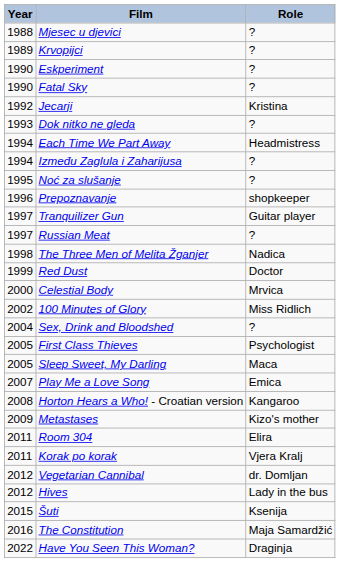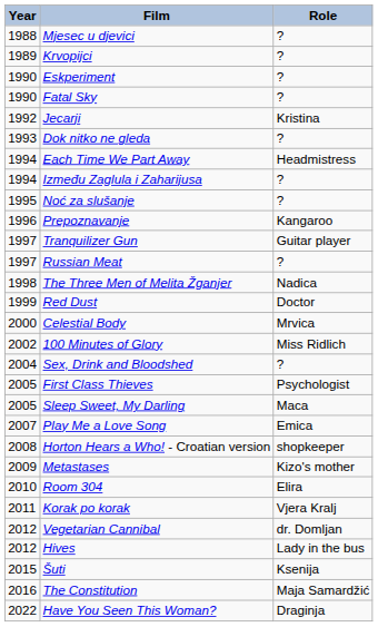 <table class="wikitable" style="font-size:90%;">
 <tr>
 <th style="background:#B0C4DE;">Year</th>
 <th style="background:#B0C4DE;">Film</th>
 <th style="background:#B0C4DE;">Role</th>
 </tr>
 <tr>
 <td>1988</td>
 <td><em><a href='#'>Mjesec u djevici</a></em></td>
 <td>?</td>
 </tr>
 <tr>
 <td>1989</td>
 <td><em><a href='#'>Krvopijci</a></em></td>
 <td>?</td>
 </tr>
 <tr>
 <td>1990</td>
 <td><em><a href='#'>Eskperiment</a></em></td>
 <td>?</td>
 </tr>
 <tr>
 <td>1990</td>
 <td><em><a href='#'>Fatal Sky</a></em></td>
 <td>?</td>
 </tr>
 <tr>
 <td>1992</td>
 <td><em><a href='#'>Jecarji</a></em></td>
 <td>Kristina</td>
 </tr>
 <tr>
 <td>1993</td>
 <td><em><a href='#'>Dok nitko ne gleda</a></em></td>
 <td>?</td>
 </tr>
 <tr>
 <td>1994</td>
 <td><em><a href='#'>Each Time We Part Away</a></em></td>
 <td>Headmistress</td>
 </tr>
 <tr>
 <td>1994</td>
 <td><em><a href='#'>Između Zaglula i Zaharijusa</a></em></td>
 <td>?</td>
 </tr>
 <tr>
 <td>1995</td>
 <td><em><a href='#'>Noć za slušanje</a></em></td>
 <td>?</td>
 </tr>
 <tr>
 <td>1996</td>
 <td><em><a href='#'>Prepoznavanje</a></em></td>
-<td>shopkeeper</td>
+<td>Kangaroo</td>
 </tr>
 <tr>
 <td>1997</td>
 <td><em><a href='#'>Tranquilizer Gun</a></em></td>
 <td>Guitar player</td>
 </tr>
 <tr>
 <td>1997</td>
 <td><em><a href='#'>Russian Meat</a></em></td>
 <td>?</td>
 </tr>
 <tr>
 <td>1998</td>
 <td><em><a href='#'>The Three Men of Melita Žganjer</a></em></td>
 <td>Nadica</td>
 </tr>
 <tr>
 <td>1999</td>
 <td><em><a href='#'>Red Dust</a></em></td>
 <td>Doctor</td>
 </tr>
 <tr>
 <td>2000</td>
 <td><em><a href='#'>Celestial Body</a></em></td>
 <td>Mrvica</td>
 </tr>
 <tr>
 <td>2002</td>
 <td><em><a href='#'>100 Minutes of Glory</a></em></td>
 <td>Miss Ridlich</td>
 </tr>
 <tr>
 <td>2004</td>
 <td><em><a href='#'>Sex, Drink and Bloodshed</a></em></td>
 <td>?</td>
 </tr>
 <tr>
 <td>2005</td>
 <td><em><a href='#'>First Class Thieves</a></em></td>
 <td>Psychologist</td>
 </tr>
 <tr>
 <td>2005</td>
 <td><em><a href='#'>Sleep Sweet, My Darling</a></em></td>
 <td>Maca</td>
 </tr>
 <tr>
 <td>2007</td>
 <td><em><a href='#'>Play Me a Love Song</a></em></td>
 <td>Emica</td>
 </tr>
 <tr>
 <td>2008</td>
 <td><em><a href='#'>Horton Hears a Who!</a></em> - Croatian version</td>
-<td>Kangaroo</td>
+<td>shopkeeper</td>
 </tr>
 <tr>
 <td>2009</td>
 <td><em><a href='#'>Metastases</a></em></td>
 <td>Kizo's mother</td>
 </tr>
 <tr>
-<td>2011</td>
+<td>2010</td>
 <td><em><a href='#'>Room 304</a></em></td>
 <td>Elira</td>
 </tr>
 <tr>
 <td>2011</td>
 <td><em><a href='#'>Korak po korak</a></em></td>
 <td>Vjera Kralj</td>
 </tr>
 <tr>
 <td>2012</td>
 <td><em><a href='#'>Vegetarian Cannibal</a></em></td>
 <td>dr. Domljan</td>
 </tr>
 <tr>
 <td>2012</td>
 <td><em><a href='#'>Hives</a></em></td>
 <td>Lady in the bus</td>
 </tr>
 <tr>
 <td>2015</td>
 <td><em><a href='#'>Šuti</a></em></td>
 <td>Ksenija</td>
 </tr>
 <tr>
 <td>2016</td>
 <td><em><a href='#'>The Constitution</a></em></td>
 <td>Maja Samardžić</td>
 </tr>
 <tr>
 <td>2022</td>
 <td><em><a href='#'>Have You Seen This Woman?</a></em></td>
 <td>Draginja</td>
 </tr>
 </table>
